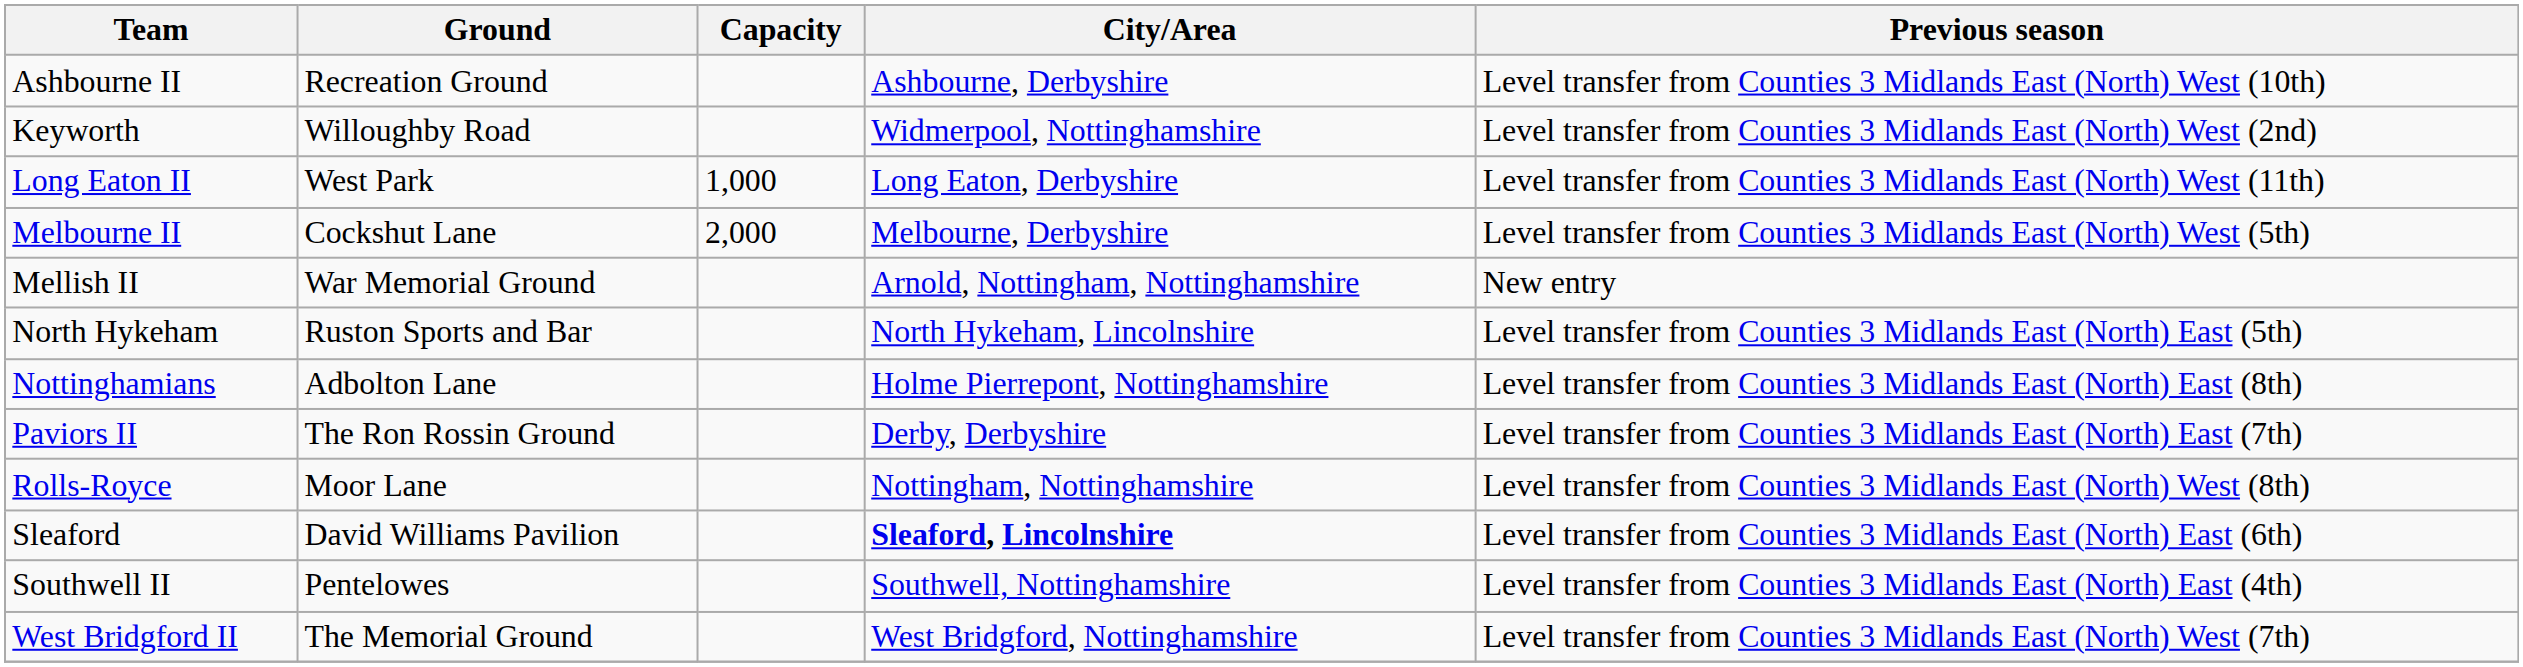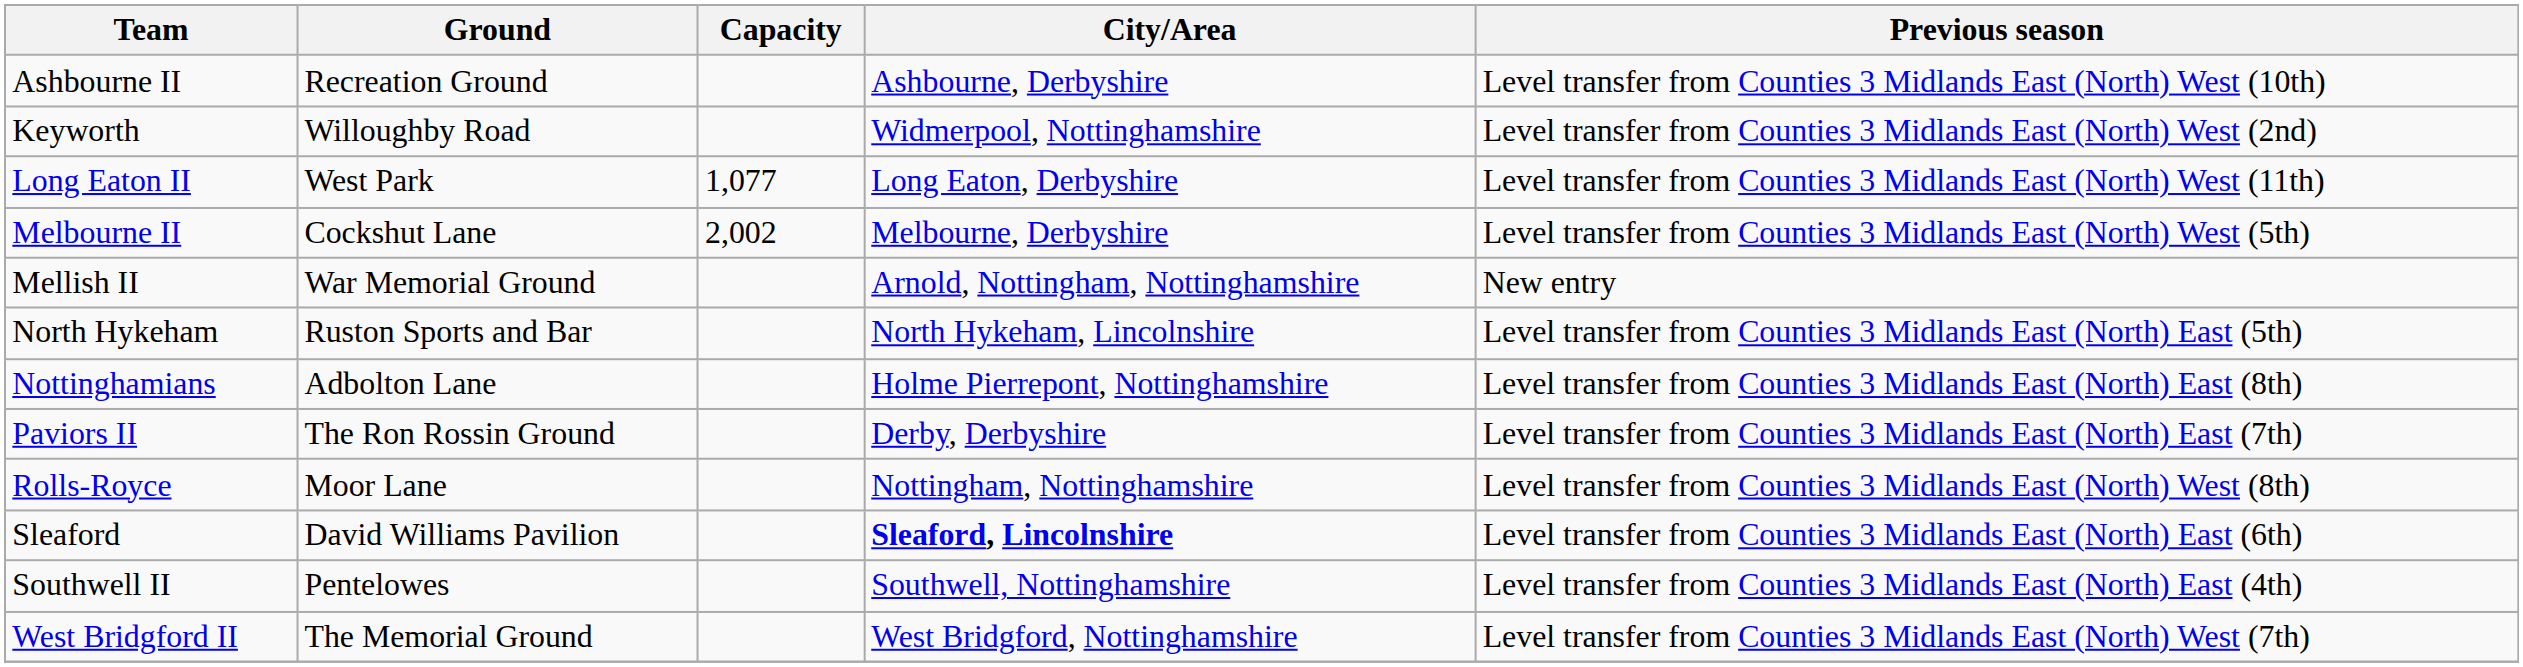 <table class="wikitable sortable" width=100%>
 <tr>
 <th>Team</th>
 <th>Ground</th>
 <th>Capacity</th>
 <th>City/Area</th>
 <th>Previous season</th>
 </tr>
 <tr>
 <td>Ashbourne II</td>
 <td>Recreation Ground</td>
 <td></td>
 <td><a href='#'>Ashbourne</a>, <a href='#'>Derbyshire</a></td>
 <td>Level transfer from <a href='#'>Counties 3 Midlands East (North) West</a> (10th)</td>
 </tr>
 <tr>
 <td>Keyworth</td>
 <td>Willoughby Road</td>
 <td></td>
 <td><a href='#'>Widmerpool</a>, <a href='#'>Nottinghamshire</a></td>
 <td>Level transfer from <a href='#'>Counties 3 Midlands East (North) West</a> (2nd)</td>
 </tr>
 <tr>
 <td><a href='#'>Long Eaton II</a></td>
 <td>West Park</td>
-<td>1,000</td>
+<td>1,077</td>
 <td><a href='#'>Long Eaton</a>, <a href='#'>Derbyshire</a></td>
 <td>Level transfer from <a href='#'>Counties 3 Midlands East (North) West</a> (11th)</td>
 </tr>
 <tr>
 <td><a href='#'>Melbourne II</a></td>
 <td>Cockshut Lane</td>
-<td>2,000</td>
+<td>2,002</td>
 <td><a href='#'>Melbourne</a>, <a href='#'>Derbyshire</a></td>
 <td>Level transfer from <a href='#'>Counties 3 Midlands East (North) West</a> (5th)</td>
 </tr>
 <tr>
 <td>Mellish II</td>
 <td>War Memorial Ground</td>
 <td></td>
 <td><a href='#'>Arnold</a>, <a href='#'>Nottingham</a>, <a href='#'>Nottinghamshire</a></td>
 <td>New entry</td>
 </tr>
 <tr>
 <td>North Hykeham</td>
 <td>Ruston Sports and Bar</td>
 <td></td>
 <td><a href='#'>North Hykeham</a>, <a href='#'>Lincolnshire</a></td>
 <td>Level transfer from <a href='#'>Counties 3 Midlands East (North) East</a> (5th)</td>
 </tr>
 <tr>
 <td><a href='#'>Nottinghamians</a></td>
 <td>Adbolton Lane</td>
 <td></td>
 <td><a href='#'>Holme Pierrepont</a>, <a href='#'>Nottinghamshire</a></td>
 <td>Level transfer from <a href='#'>Counties 3 Midlands East (North) East</a> (8th)</td>
 </tr>
 <tr>
 <td><a href='#'>Paviors II</a></td>
 <td>The Ron Rossin Ground</td>
 <td></td>
 <td><a href='#'>Derby</a>, <a href='#'>Derbyshire</a></td>
 <td>Level transfer from <a href='#'>Counties 3 Midlands East (North) East</a> (7th)</td>
 </tr>
 <tr>
 <td><a href='#'>Rolls-Royce</a></td>
 <td>Moor Lane</td>
 <td></td>
 <td><a href='#'>Nottingham</a>, <a href='#'>Nottinghamshire</a></td>
 <td>Level transfer from <a href='#'>Counties 3 Midlands East (North) West</a> (8th)</td>
 </tr>
 <tr>
 <td>Sleaford</td>
 <td>David Williams Pavilion</td>
 <td></td>
 <td><strong><a href='#'>Sleaford</a>, <a href='#'>Lincolnshire</a></strong></td>
 <td>Level transfer from <a href='#'>Counties 3 Midlands East (North) East</a> (6th)</td>
 </tr>
 <tr>
 <td>Southwell II</td>
 <td>Pentelowes</td>
 <td></td>
 <td><a href='#'>Southwell, Nottinghamshire</a></td>
 <td>Level transfer from <a href='#'>Counties 3 Midlands East (North) East</a> (4th)</td>
 </tr>
 <tr>
 <td><a href='#'>West Bridgford II</a></td>
 <td>The Memorial Ground</td>
 <td></td>
 <td><a href='#'>West Bridgford</a>, <a href='#'>Nottinghamshire</a></td>
 <td>Level transfer from <a href='#'>Counties 3 Midlands East (North) West</a> (7th)</td>
 </tr>
 <tr>
 </tr>
 </table>
